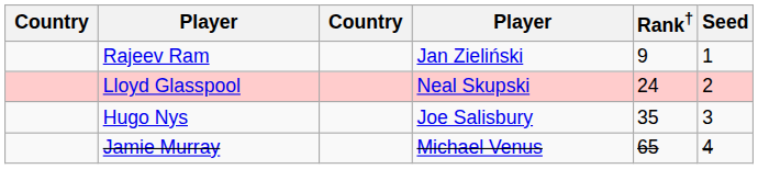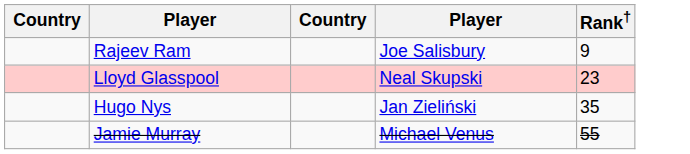 <table class="sortable wikitable nowrap">
 <tr>
 <th width="70">Country</th>
 <th width="175">Player</th>
 <th width="70">Country</th>
 <th width="175">Player</th>
 <th>Rank<sup>†</sup></th>
-<th>Seed</th>
 </tr>
 <tr>
 <td></td>
 <td><a href='#'>Rajeev Ram</a></td>
 <td></td>
-<td><a href='#'>Jan Zieliński</a></td>
+<td><a href='#'>Joe Salisbury</a></td>
 <td>9</td>
-<td>1</td>
 </tr>
 <tr bgcolor=#fcc>
 <td></td>
 <td><a href='#'>Lloyd Glasspool</a></td>
 <td></td>
 <td><a href='#'>Neal Skupski</a></td>
-<td>24</td>
-<td>2</td>
+<td>23</td>
 </tr>
 <tr>
 <td></td>
 <td><a href='#'>Hugo Nys</a></td>
 <td></td>
-<td><a href='#'>Joe Salisbury</a></td>
+<td><a href='#'>Jan Zieliński</a></td>
 <td>35</td>
-<td>3</td>
 </tr>
 <tr>
 <td><s></s></td>
 <td><s><a href='#'>Jamie Murray</a></s></td>
 <td><s></s></td>
 <td><s><a href='#'>Michael Venus</a></s></td>
-<td><s>65</s></td>
-<td><s>4</s></td>
+<td><s>55</s></td>
 </tr>
 </table>
